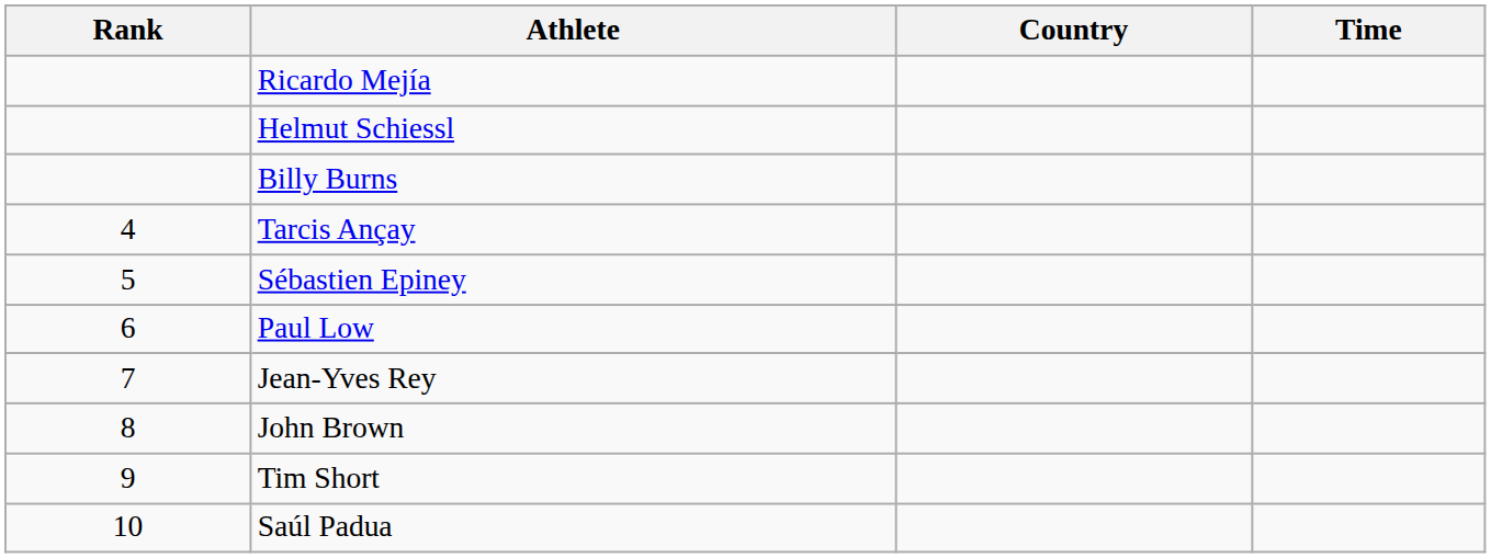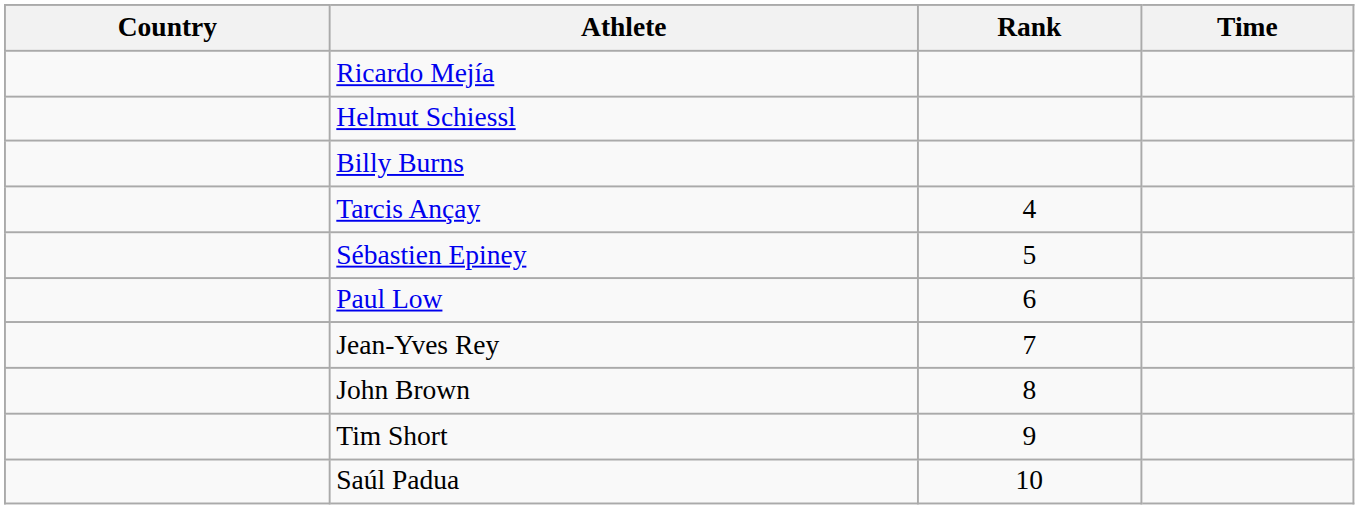 <table class="wikitable" width=80% style="font-size:90%; text-align:left;">
 <tr>
+<th>Country</th>
+<th>Athlete</th>
 <th>Rank</th>
-<th>Athlete</th>
-<th>Country</th>
 <th>Time</th>
 </tr>
 <tr>
+<td></td>
+<td><a href='#'>Ricardo Mejía</a></td>
 <td align="center"></td>
-<td><a href='#'>Ricardo Mejía</a></td>
-<td></td>
 <td></td>
 </tr>
 <tr>
+<td></td>
+<td><a href='#'>Helmut Schiessl</a></td>
 <td align="center"></td>
-<td><a href='#'>Helmut Schiessl</a></td>
-<td></td>
 <td></td>
 </tr>
 <tr>
+<td></td>
+<td><a href='#'>Billy Burns</a></td>
 <td align="center"></td>
-<td><a href='#'>Billy Burns</a></td>
-<td></td>
 <td></td>
 </tr>
 <tr>
+<td></td>
+<td><a href='#'>Tarcis Ançay</a></td>
 <td align="center">4</td>
-<td><a href='#'>Tarcis Ançay</a></td>
-<td></td>
 <td></td>
 </tr>
 <tr>
+<td></td>
+<td><a href='#'>Sébastien Epiney</a></td>
 <td align="center">5</td>
-<td><a href='#'>Sébastien Epiney</a></td>
-<td></td>
 <td></td>
 </tr>
 <tr>
+<td></td>
+<td><a href='#'>Paul Low</a></td>
 <td align="center">6</td>
-<td><a href='#'>Paul Low</a></td>
-<td></td>
 <td></td>
 </tr>
 <tr>
+<td></td>
+<td>Jean-Yves Rey</td>
 <td align="center">7</td>
-<td>Jean-Yves Rey</td>
-<td></td>
 <td></td>
 </tr>
 <tr>
+<td></td>
+<td>John Brown</td>
 <td align="center">8</td>
-<td>John Brown</td>
-<td></td>
 <td></td>
 </tr>
 <tr>
+<td></td>
+<td>Tim Short</td>
 <td align="center">9</td>
-<td>Tim Short</td>
-<td></td>
 <td></td>
 </tr>
 <tr>
+<td></td>
+<td>Saúl Padua</td>
 <td align="center">10</td>
-<td>Saúl Padua</td>
-<td></td>
 <td></td>
 </tr>
 </table>
